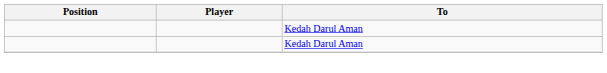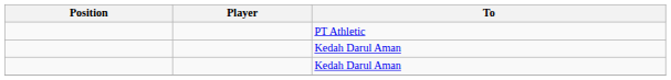 <table class="wikitable sortable" style="width:60%; font-size:100%; text-align:left;">
 <tr>
 <th>Position</th>
 <th>Player</th>
 <th>To</th>
+</tr>
+<tr>
+<td></td>
+<td></td>
+<td> <a href='#'>PT Athletic</a></td>
 </tr>
 <tr>
 <td></td>
 <td></td>
 <td> <a href='#'>Kedah Darul Aman</a></td>
 </tr>
 <tr>
 <td></td>
 <td></td>
 <td> <a href='#'>Kedah Darul Aman</a></td>
 </tr>
 <tr>
 </tr>
 </table>
